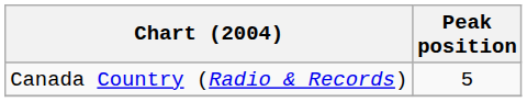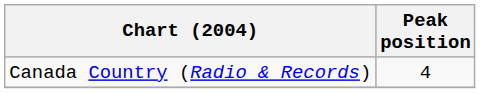 <table class="wikitable sortable">
 <tr>
 <th align="left">Chart (2004)</th>
 <th align="center">Peak<br>position</th>
 </tr>
 <tr>
 <td>Canada <a href='#'>Country</a> (<em><a href='#'>Radio & Records</a></em>)</td>
-<td align="center">5</td>
+<td align="center">4</td>
 </tr>
 <tr>
 </tr>
 </table>
